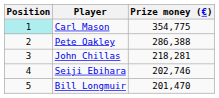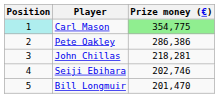 <table class=wikitable>
 <tr>
 <th>Position</th>
 <th>Player</th>
 <th>Prize money (<a href='#'>€</a>)</th>
 </tr>
 <tr>
 <td align=center style="background: paleturquoise;">1</td>
 <td> <a href='#'>Carl Mason</a></td>
-<td align=center>354,775</td>
+<td align=center style="background: lightgreen;">354,775</td>
 </tr>
 <tr>
 <td align=center>2</td>
 <td> <a href='#'>Pete Oakley</a></td>
-<td align=center>286,388</td>
+<td align=center>286,386</td>
 </tr>
 <tr>
 <td align=center>3</td>
 <td> <a href='#'>John Chillas</a></td>
 <td align=center>218,281</td>
 </tr>
 <tr>
 <td align=center>4</td>
 <td> <a href='#'>Seiji Ebihara</a></td>
 <td align=center>202,746</td>
 </tr>
 <tr>
 <td align=center>5</td>
 <td> <a href='#'>Bill Longmuir</a></td>
 <td align=center>201,470</td>
 </tr>
 </table>
